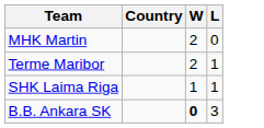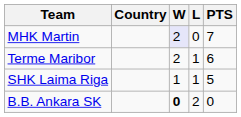 <table class="wikitable">
 <tr>
 <th>Team</th>
 <th>Country</th>
 <th>W</th>
 <th>L</th>
+<th>PTS</th>
 </tr>
 <tr>
 <td><a href='#'>MHK Martin</a></td>
 <td></td>
-<td>2</td>
+<td style="background: lavender;">2</td>
 <td>0</td>
+<td>7</td>
 </tr>
 <tr>
 <td><a href='#'>Terme Maribor</a></td>
 <td></td>
 <td>2</td>
 <td>1</td>
+<td>6</td>
 </tr>
 <tr>
 <td><a href='#'>SHK Laima Riga</a></td>
 <td></td>
 <td>1</td>
 <td>1</td>
+<td>5</td>
 </tr>
 <tr>
 <td><a href='#'>B.B. Ankara SK</a></td>
 <td></td>
 <td><strong>0</strong></td>
-<td>3</td>
+<td>2</td>
+<td>0</td>
 </tr>
 </table>
